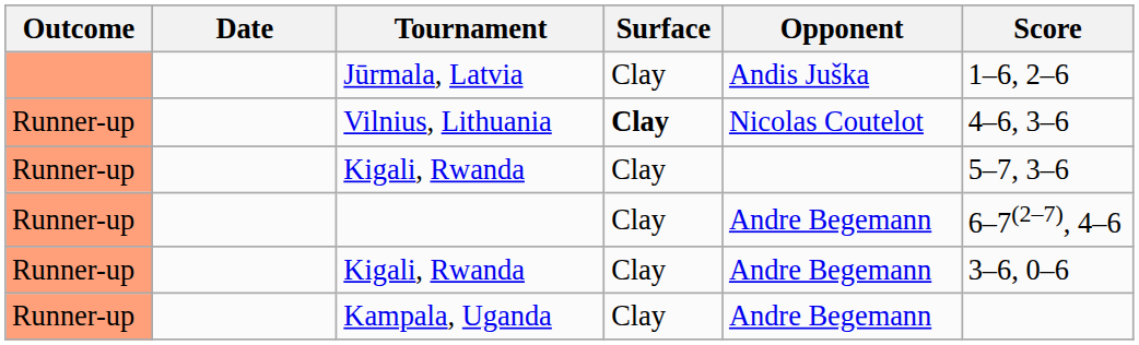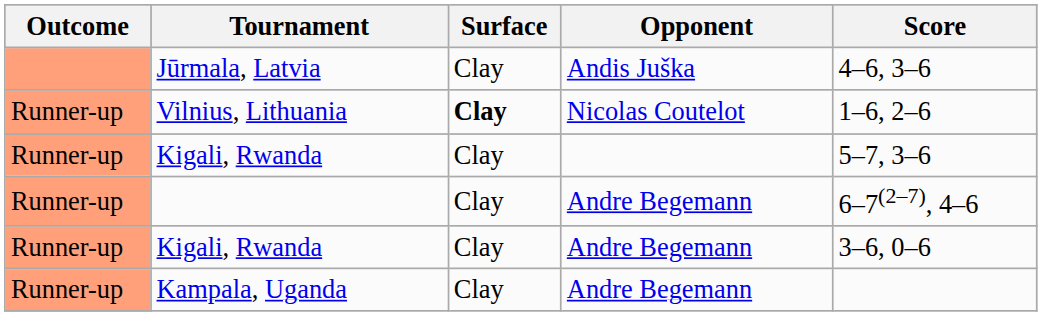 <table class=wikitable style=font-size:97%>
 <tr>
 <th width=80>Outcome</th>
-<th width=135>Date</th>
 <th width=175>Tournament</th>
 <th width=60>Surface</th>
 <th width=160>Opponent</th>
 <th width=120>Score</th>
 </tr>
 <tr bgcolor=fbfbfb  >
 <td bgcolor=ffa07a></td>
-<td></td>
 <td> <a href='#'>Jūrmala</a>, <a href='#'>Latvia</a></td>
 <td>Clay</td>
 <td> <a href='#'>Andis Juška</a></td>
+<td>4–6, 3–6</td>
+</tr>
+<tr bgcolor=fbfbfb  >
+<td bgcolor=ffa07a>Runner-up</td>
+<td> <a href='#'>Vilnius</a>, <a href='#'>Lithuania</a></td>
+<td><strong>Clay</strong></td>
+<td> <a href='#'>Nicolas Coutelot</a></td>
 <td>1–6, 2–6</td>
 </tr>
 <tr bgcolor=fbfbfb  >
 <td bgcolor=ffa07a>Runner-up</td>
-<td></td>
-<td> <a href='#'>Vilnius</a>, <a href='#'>Lithuania</a></td>
-<td><strong>Clay</strong></td>
-<td> <a href='#'>Nicolas Coutelot</a></td>
-<td>4–6, 3–6</td>
-</tr>
-<tr bgcolor=fbfbfb  >
-<td bgcolor=ffa07a>Runner-up</td>
-<td></td>
 <td> <a href='#'>Kigali</a>, <a href='#'>Rwanda</a></td>
 <td>Clay</td>
 <td></td>
 <td>5–7, 3–6</td>
 </tr>
 <tr bgcolor=fbfbfb  >
 <td bgcolor=ffa07a>Runner-up</td>
 <td></td>
-<td></td>
 <td>Clay</td>
 <td> <a href='#'>Andre Begemann</a></td>
 <td>6–7<sup>(2–7)</sup>, 4–6</td>
 </tr>
 <tr bgcolor=fbfbfb  >
 <td bgcolor=ffa07a>Runner-up</td>
-<td></td>
 <td> <a href='#'>Kigali</a>, <a href='#'>Rwanda</a></td>
 <td>Clay</td>
 <td> <a href='#'>Andre Begemann</a></td>
 <td>3–6, 0–6</td>
 </tr>
 <tr bgcolor=fbfbfb  >
 <td bgcolor=ffa07a>Runner-up</td>
-<td></td>
 <td> <a href='#'>Kampala</a>, <a href='#'>Uganda</a></td>
 <td>Clay</td>
 <td> <a href='#'>Andre Begemann</a></td>
 <td></td>
 </tr>
 </table>
